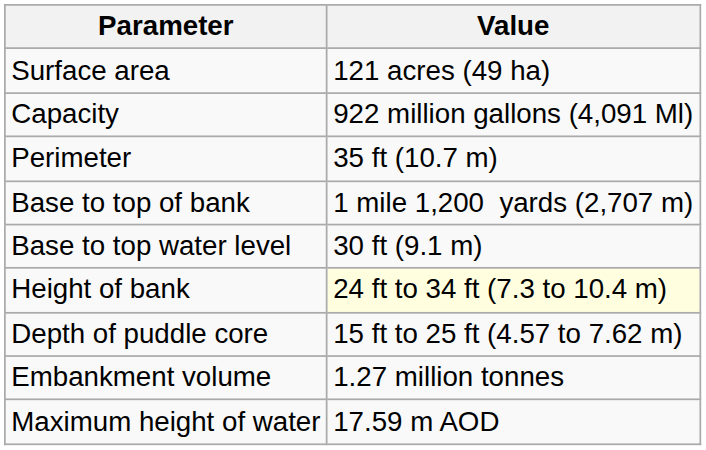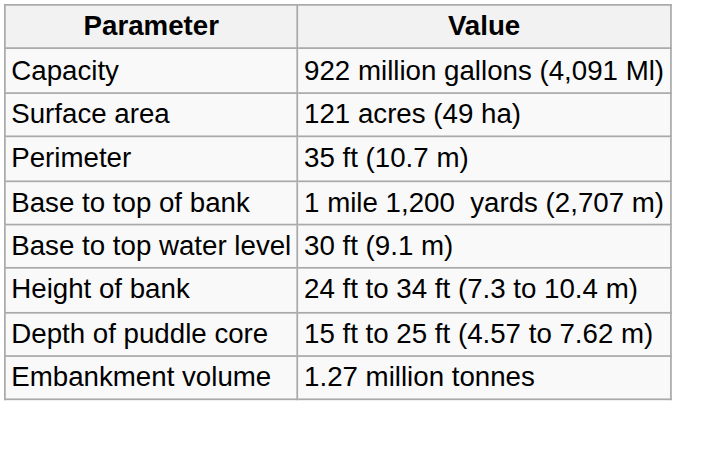 <table class="wikitable">
 <tr>
 <th>Parameter</th>
 <th>Value</th>
 </tr>
 <tr>
+<td>Capacity</td>
+<td>922 million gallons (4,091 Ml)</td>
+</tr>
+<tr>
 <td>Surface area</td>
 <td>121 acres (49 ha)</td>
-</tr>
-<tr>
-<td>Capacity</td>
-<td>922 million gallons (4,091 Ml)</td>
 </tr>
 <tr>
 <td>Perimeter</td>
 <td>35 ft (10.7 m)</td>
 </tr>
 <tr>
 <td>Base to top of bank</td>
 <td>1 mile 1,200  yards (2,707 m)</td>
 </tr>
 <tr>
 <td>Base to top water level</td>
 <td>30 ft (9.1 m)</td>
 </tr>
 <tr>
 <td>Height of bank</td>
-<td style="background: lightyellow;">24 ft to 34 ft (7.3 to 10.4 m)</td>
+<td>24 ft to 34 ft (7.3 to 10.4 m)</td>
 </tr>
 <tr>
 <td>Depth of puddle core</td>
 <td>15 ft to 25 ft (4.57 to 7.62 m)</td>
 </tr>
 <tr>
 <td>Embankment volume</td>
 <td>1.27 million tonnes</td>
 </tr>
-<tr>
-<td>Maximum height of water</td>
-<td>17.59 m AOD</td>
-</tr>
 </table>
